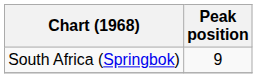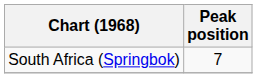 <table class="wikitable">
 <tr>
 <th>Chart (1968)</th>
 <th>Peak<br>position</th>
 </tr>
 <tr>
 <td>South Africa (<a href='#'>Springbok</a>)</td>
-<td align="center">9</td>
+<td align="center">7</td>
 </tr>
 <tr>
 </tr>
 </table>
